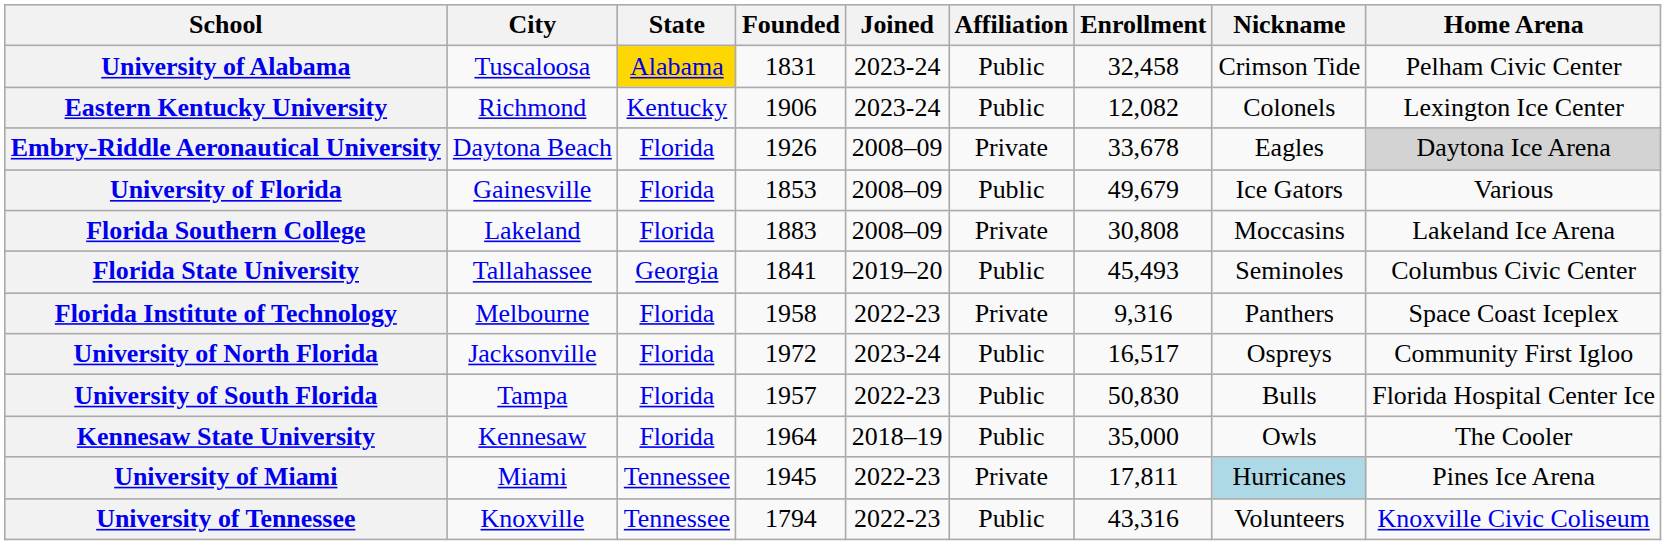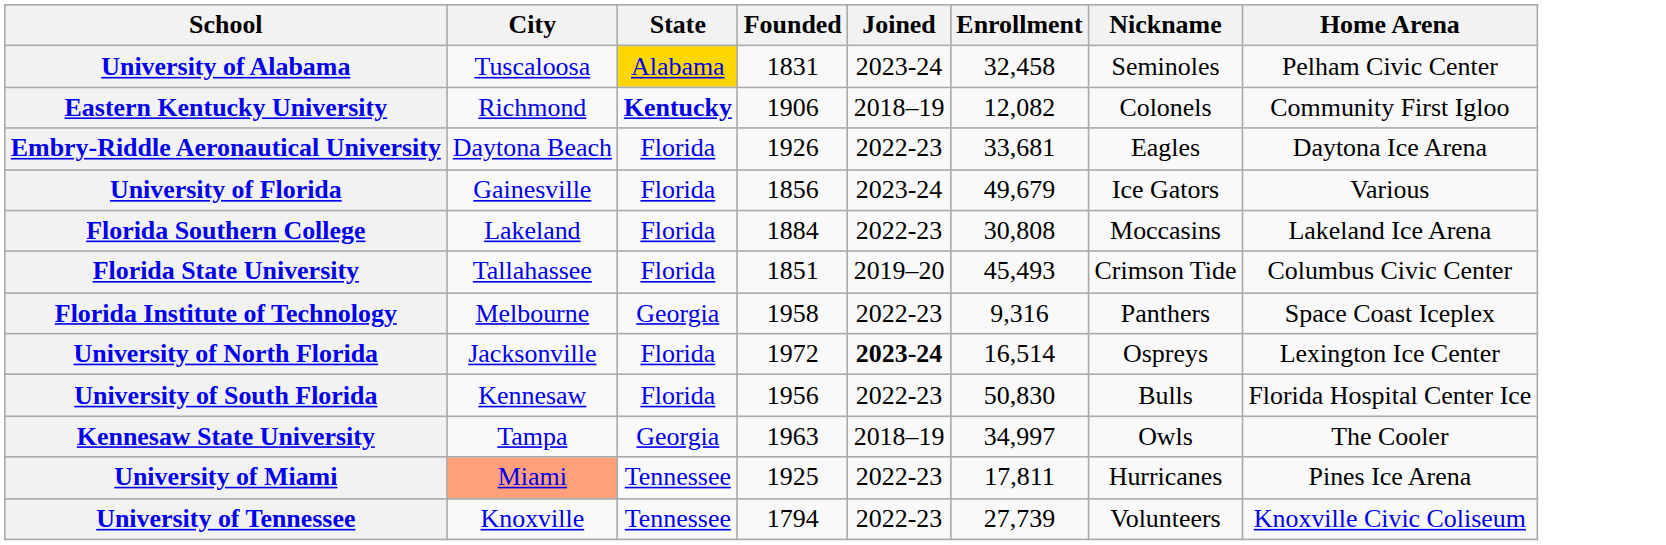 <table class="sortable wikitable" style="text-align:center;">
 <tr>
 <th>School</th>
 <th>City</th>
 <th>State</th>
 <th>Founded</th>
 <th>Joined</th>
-<th>Affiliation</th>
 <th>Enrollment</th>
 <th>Nickname</th>
 <th>Home Arena</th>
 </tr>
 <tr>
 <th><a href='#'>University of Alabama</a></th>
 <td><a href='#'>Tuscaloosa</a></td>
 <td style="background: gold;"><a href='#'>Alabama</a></td>
 <td>1831</td>
 <td>2023-24</td>
-<td>Public</td>
 <td>32,458</td>
-<td>Crimson Tide</td>
+<td>Seminoles</td>
 <td>Pelham Civic Center</td>
 </tr>
 <tr>
 <th><a href='#'>Eastern Kentucky University</a></th>
 <td><a href='#'>Richmond</a></td>
-<td><a href='#'>Kentucky</a></td>
+<td><strong><a href='#'>Kentucky</a></strong></td>
 <td>1906</td>
-<td>2023-24</td>
-<td>Public</td>
+<td>2018–19</td>
 <td>12,082</td>
 <td>Colonels</td>
-<td>Lexington Ice Center</td>
+<td>Community First Igloo</td>
 </tr>
 <tr>
 <th><a href='#'>Embry-Riddle Aeronautical University</a></th>
 <td><a href='#'>Daytona Beach</a></td>
 <td><a href='#'>Florida</a></td>
 <td>1926</td>
-<td>2008–09</td>
-<td>Private</td>
-<td>33,678</td>
+<td>2022-23</td>
+<td>33,681</td>
 <td>Eagles</td>
-<td style="background: lightgrey;">Daytona Ice Arena</td>
+<td>Daytona Ice Arena</td>
 </tr>
 <tr>
 <th><a href='#'>University of Florida</a></th>
 <td><a href='#'>Gainesville</a></td>
 <td><a href='#'>Florida</a></td>
-<td>1853</td>
-<td>2008–09</td>
-<td>Public</td>
+<td>1856</td>
+<td>2023-24</td>
 <td>49,679</td>
 <td>Ice Gators</td>
 <td>Various</td>
 </tr>
 <tr>
 <th><a href='#'>Florida Southern College</a></th>
 <td><a href='#'>Lakeland</a></td>
 <td><a href='#'>Florida</a></td>
-<td>1883</td>
-<td>2008–09</td>
-<td>Private</td>
+<td>1884</td>
+<td>2022-23</td>
 <td>30,808</td>
 <td>Moccasins</td>
 <td>Lakeland Ice Arena</td>
 </tr>
 <tr>
 <th><a href='#'>Florida State University</a></th>
 <td><a href='#'>Tallahassee</a></td>
-<td><a href='#'>Georgia</a></td>
-<td>1841</td>
+<td><a href='#'>Florida</a></td>
+<td>1851</td>
 <td>2019–20</td>
-<td>Public</td>
 <td>45,493</td>
-<td>Seminoles</td>
+<td>Crimson Tide</td>
 <td>Columbus Civic Center</td>
 </tr>
 <tr>
 <th><a href='#'>Florida Institute of Technology</a></th>
 <td><a href='#'>Melbourne</a></td>
-<td><a href='#'>Florida</a></td>
+<td><a href='#'>Georgia</a></td>
 <td>1958</td>
 <td>2022-23</td>
-<td>Private</td>
 <td>9,316</td>
 <td>Panthers</td>
 <td>Space Coast Iceplex</td>
 </tr>
 <tr>
 <th><a href='#'>University of North Florida</a></th>
 <td><a href='#'>Jacksonville</a></td>
 <td><a href='#'>Florida</a></td>
 <td>1972</td>
-<td>2023-24</td>
-<td>Public</td>
-<td>16,517</td>
+<td><strong>2023-24</strong></td>
+<td>16,514</td>
 <td>Ospreys</td>
-<td>Community First Igloo</td>
+<td>Lexington Ice Center</td>
 </tr>
 <tr>
 <th><a href='#'>University of South Florida</a></th>
-<td><a href='#'>Tampa</a></td>
+<td><a href='#'>Kennesaw</a></td>
 <td><a href='#'>Florida</a></td>
-<td>1957</td>
+<td>1956</td>
 <td>2022-23</td>
-<td>Public</td>
 <td>50,830</td>
 <td>Bulls</td>
 <td>Florida Hospital Center Ice</td>
 </tr>
 <tr>
 <th><a href='#'>Kennesaw State University</a></th>
-<td><a href='#'>Kennesaw</a></td>
-<td><a href='#'>Florida</a></td>
-<td>1964</td>
+<td><a href='#'>Tampa</a></td>
+<td><a href='#'>Georgia</a></td>
+<td>1963</td>
 <td>2018–19</td>
-<td>Public</td>
-<td>35,000</td>
+<td>34,997</td>
 <td>Owls</td>
 <td>The Cooler</td>
 </tr>
 <tr>
 <th><a href='#'>University of Miami</a></th>
-<td><a href='#'>Miami</a></td>
+<td style="background: lightsalmon;"><a href='#'>Miami</a></td>
 <td><a href='#'>Tennessee</a></td>
-<td>1945</td>
+<td>1925</td>
 <td>2022-23</td>
-<td>Private</td>
 <td>17,811</td>
-<td style="background: lightblue;">Hurricanes</td>
+<td>Hurricanes</td>
 <td>Pines Ice Arena</td>
 </tr>
 <tr>
 <th><a href='#'>University of Tennessee</a></th>
 <td><a href='#'>Knoxville</a></td>
 <td><a href='#'>Tennessee</a></td>
 <td>1794</td>
 <td>2022-23</td>
-<td>Public</td>
-<td>43,316</td>
+<td>27,739</td>
 <td>Volunteers</td>
 <td><a href='#'>Knoxville Civic Coliseum</a></td>
 </tr>
 </table>
